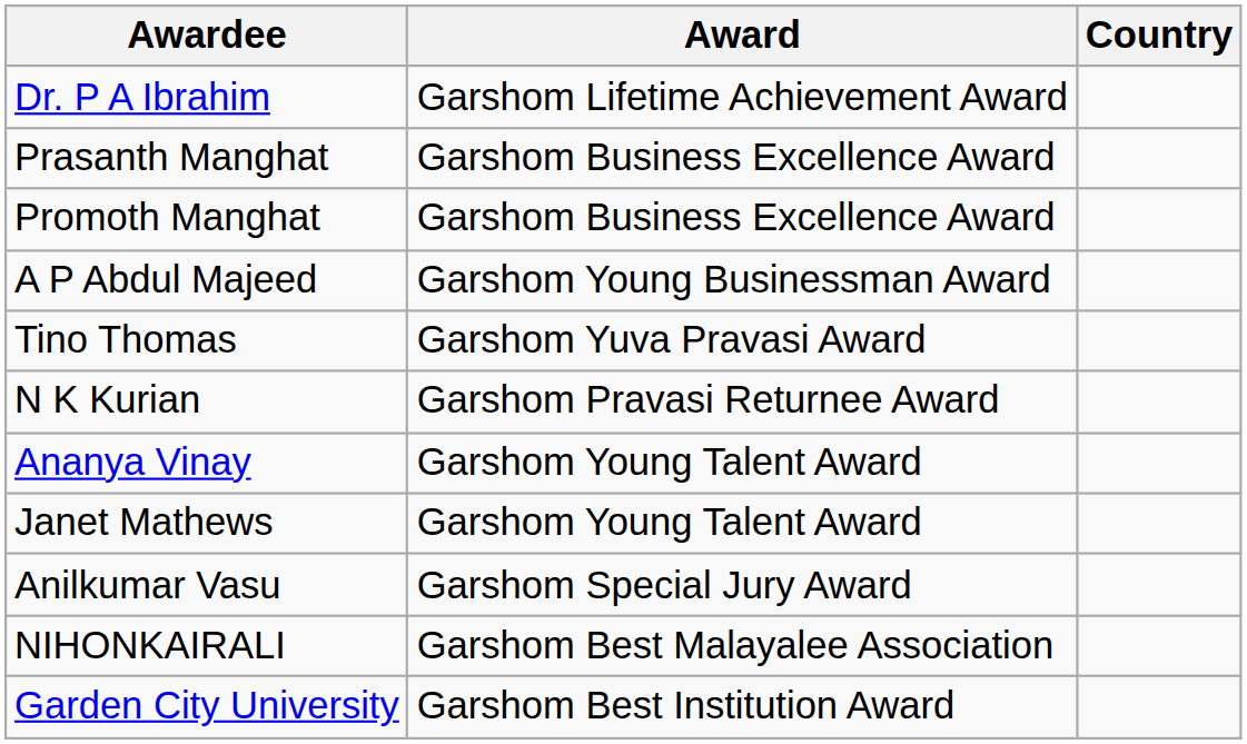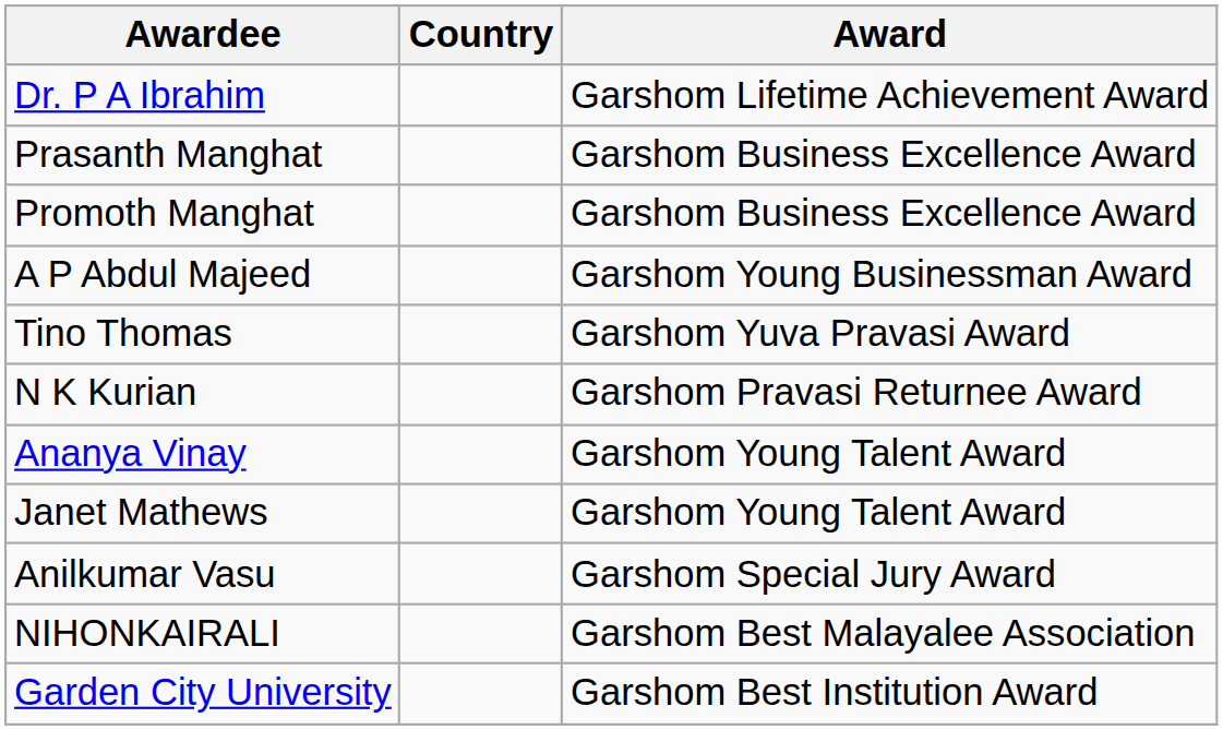 <table class="wikitable">
 <tr>
 <th>Awardee</th>
+<th>Country</th>
 <th>Award</th>
-<th>Country</th>
 </tr>
 <tr>
 <td><a href='#'>Dr. P A Ibrahim</a></td>
+<td></td>
 <td>Garshom Lifetime Achievement Award</td>
-<td></td>
 </tr>
 <tr>
 <td>Prasanth Manghat</td>
+<td></td>
 <td>Garshom Business Excellence Award</td>
-<td></td>
 </tr>
 <tr>
 <td>Promoth Manghat </td>
+<td></td>
 <td>Garshom Business Excellence Award</td>
-<td></td>
 </tr>
 <tr>
 <td>A P Abdul Majeed </td>
+<td></td>
 <td>Garshom Young Businessman Award</td>
-<td></td>
 </tr>
 <tr>
 <td>Tino Thomas </td>
+<td></td>
 <td>Garshom Yuva Pravasi Award</td>
-<td></td>
 </tr>
 <tr>
 <td>N K Kurian </td>
+<td></td>
 <td>Garshom Pravasi Returnee Award</td>
-<td></td>
 </tr>
 <tr>
 <td><a href='#'>Ananya Vinay</a></td>
+<td></td>
 <td>Garshom Young Talent Award</td>
-<td></td>
 </tr>
 <tr>
 <td>Janet Mathews</td>
+<td></td>
 <td>Garshom Young Talent Award</td>
-<td></td>
 </tr>
 <tr>
 <td>Anilkumar Vasu </td>
+<td></td>
 <td>Garshom Special Jury Award</td>
-<td></td>
 </tr>
 <tr>
 <td>NIHONKAIRALI </td>
+<td></td>
 <td>Garshom Best Malayalee Association</td>
-<td></td>
 </tr>
 <tr>
 <td><a href='#'>Garden City University</a></td>
+<td></td>
 <td>Garshom Best Institution Award</td>
-<td></td>
 </tr>
 </table>
